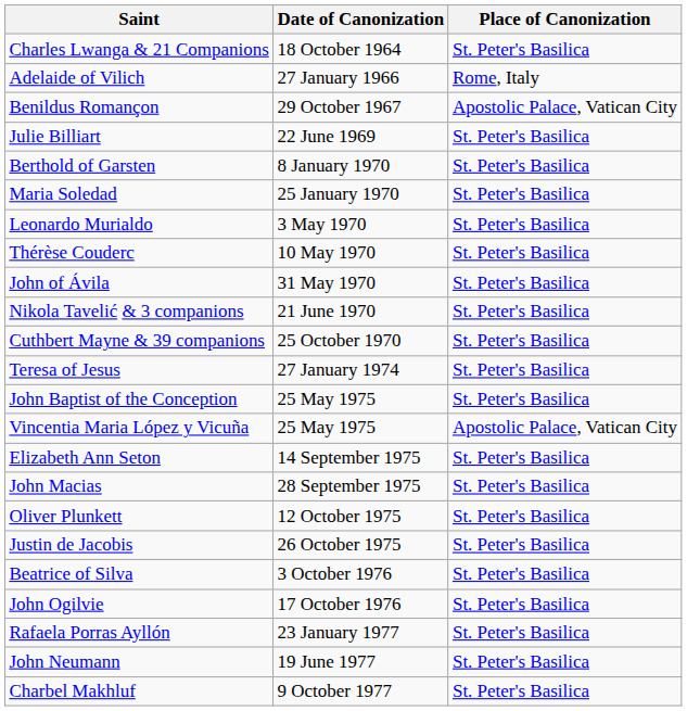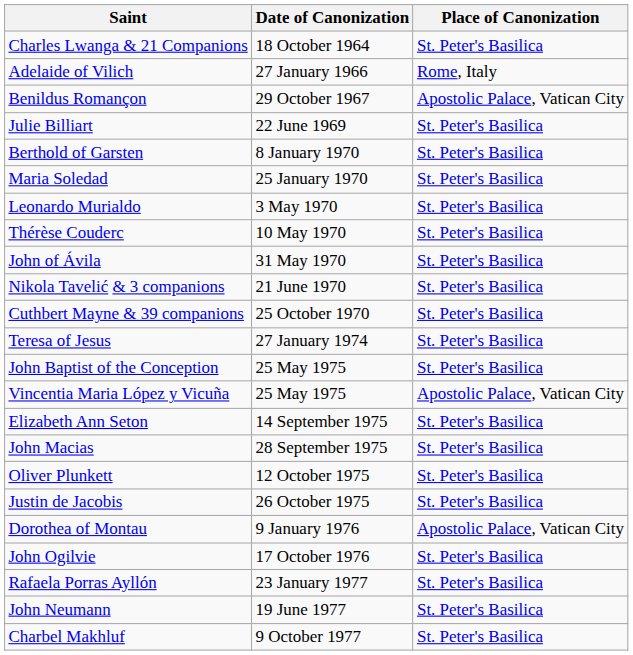 <table class="wikitable">
 <tr>
 <th>Saint</th>
 <th>Date of Canonization</th>
 <th>Place of Canonization</th>
 </tr>
 <tr>
 <td><a href='#'>Charles Lwanga & 21 Companions</a></td>
 <td>18 October 1964</td>
 <td><a href='#'>St. Peter's Basilica</a></td>
 </tr>
 <tr>
 <td><a href='#'>Adelaide of Vilich</a></td>
 <td>27 January 1966</td>
 <td><a href='#'>Rome</a>, Italy</td>
 </tr>
 <tr>
 <td><a href='#'>Benildus Romançon</a></td>
 <td>29 October 1967</td>
 <td><a href='#'>Apostolic Palace</a>, Vatican City</td>
 </tr>
 <tr>
 <td><a href='#'>Julie Billiart</a></td>
 <td>22 June 1969</td>
 <td><a href='#'>St. Peter's Basilica</a></td>
 </tr>
 <tr>
 <td><a href='#'>Berthold of Garsten</a></td>
 <td>8 January 1970</td>
 <td><a href='#'>St. Peter's Basilica</a></td>
 </tr>
 <tr>
 <td><a href='#'>Maria Soledad</a></td>
 <td>25 January 1970</td>
 <td><a href='#'>St. Peter's Basilica</a></td>
 </tr>
 <tr>
 <td><a href='#'>Leonardo Murialdo</a></td>
 <td>3 May 1970</td>
 <td><a href='#'>St. Peter's Basilica</a></td>
 </tr>
 <tr>
 <td><a href='#'>Thérèse Couderc</a></td>
 <td>10 May 1970</td>
 <td><a href='#'>St. Peter's Basilica</a></td>
 </tr>
 <tr>
 <td><a href='#'>John of Ávila</a></td>
 <td>31 May 1970</td>
 <td><a href='#'>St. Peter's Basilica</a></td>
 </tr>
 <tr>
 <td><a href='#'>Nikola Tavelić</a> <a href='#'>& 3 companions</a></td>
 <td>21 June 1970</td>
 <td><a href='#'>St. Peter's Basilica</a></td>
 </tr>
 <tr>
 <td><a href='#'>Cuthbert Mayne & 39 companions</a></td>
 <td>25 October 1970</td>
 <td><a href='#'>St. Peter's Basilica</a></td>
 </tr>
 <tr>
 <td><a href='#'>Teresa of Jesus</a></td>
 <td>27 January 1974</td>
 <td><a href='#'>St. Peter's Basilica</a></td>
 </tr>
 <tr>
 <td><a href='#'>John Baptist of the Conception</a></td>
 <td>25 May 1975</td>
 <td><a href='#'>St. Peter's Basilica</a></td>
 </tr>
 <tr>
 <td><a href='#'>Vincentia Maria López y Vicuña</a></td>
 <td>25 May 1975</td>
 <td><a href='#'>Apostolic Palace</a>, Vatican City</td>
 </tr>
 <tr>
 <td><a href='#'>Elizabeth Ann Seton</a></td>
 <td>14 September 1975</td>
 <td><a href='#'>St. Peter's Basilica</a></td>
 </tr>
 <tr>
 <td><a href='#'>John Macias</a></td>
 <td>28 September 1975</td>
 <td><a href='#'>St. Peter's Basilica</a></td>
 </tr>
 <tr>
 <td><a href='#'>Oliver Plunkett</a></td>
 <td>12 October 1975</td>
 <td><a href='#'>St. Peter's Basilica</a></td>
 </tr>
 <tr>
 <td><a href='#'>Justin de Jacobis</a></td>
 <td>26 October 1975</td>
 <td><a href='#'>St. Peter's Basilica</a></td>
 </tr>
 <tr>
-<td><a href='#'>Beatrice of Silva</a></td>
-<td>3 October 1976</td>
-<td><a href='#'>St. Peter's Basilica</a></td>
+<td><a href='#'>Dorothea of Montau</a></td>
+<td>9 January 1976</td>
+<td><a href='#'>Apostolic Palace</a>, Vatican City</td>
 </tr>
 <tr>
 <td><a href='#'>John Ogilvie</a></td>
 <td>17 October 1976</td>
 <td><a href='#'>St. Peter's Basilica</a></td>
 </tr>
 <tr>
 <td><a href='#'>Rafaela Porras Ayllón</a></td>
 <td>23 January 1977</td>
 <td><a href='#'>St. Peter's Basilica</a></td>
 </tr>
 <tr>
 <td><a href='#'>John Neumann</a></td>
 <td>19 June 1977</td>
 <td><a href='#'>St. Peter's Basilica</a></td>
 </tr>
 <tr>
 <td><a href='#'>Charbel Makhluf</a></td>
 <td>9 October 1977</td>
 <td><a href='#'>St. Peter's Basilica</a></td>
 </tr>
 </table>
